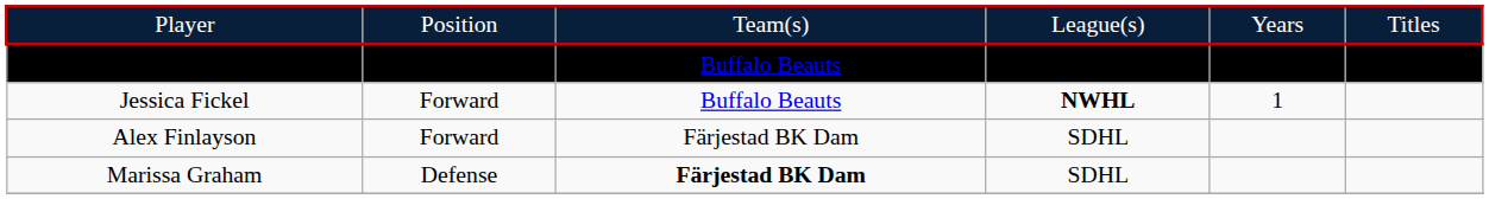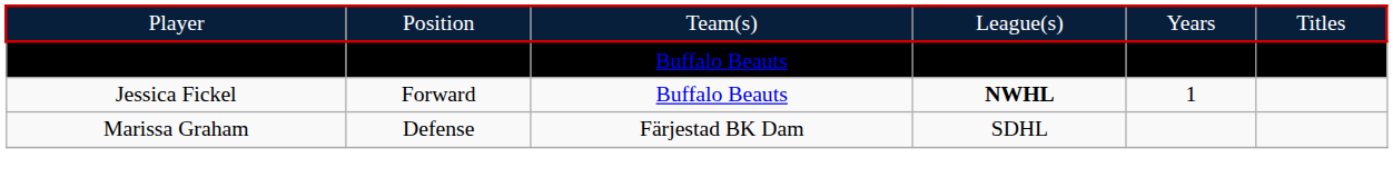 <table class="wikitable" width="80%">
 <tr align="center"  style=" background:#081F3C;color:#FFFFFF; border: 2px solid #CC0000;">
 <td>Player</td>
 <td>Position</td>
 <td>Team(s)</td>
 <td>League(s)</td>
 <td>Years</td>
 <td>Titles</td>
 </tr>
 <tr align="center" bgcolor=" ">
 <td>Hunter Accursi </td>
 <td>Forward</td>
 <td><a href='#'>Buffalo Beauts</a></td>
 <td>NWHL</td>
 <td>1</td>
 <td></td>
 </tr>
 <tr align="center" bgcolor="">
 <td>Jessica Fickel</td>
 <td>Forward</td>
 <td><a href='#'>Buffalo Beauts</a></td>
 <td><strong>NWHL</strong></td>
 <td>1</td>
 <td></td>
 </tr>
 <tr align="center" bgcolor=>
-<td>Alex Finlayson</td>
-<td>Forward</td>
-<td>Färjestad BK Dam</td>
-<td>SDHL</td>
-<td></td>
-<td></td>
-</tr>
-<tr align="center" bgcolor=>
 <td>Marissa Graham</td>
 <td>Defense</td>
-<td><strong>Färjestad BK Dam</strong></td>
+<td>Färjestad BK Dam</td>
 <td>SDHL</td>
 <td></td>
 <td></td>
 </tr>
 <tr align="center" bgcolor=>
 </tr>
 </table>
